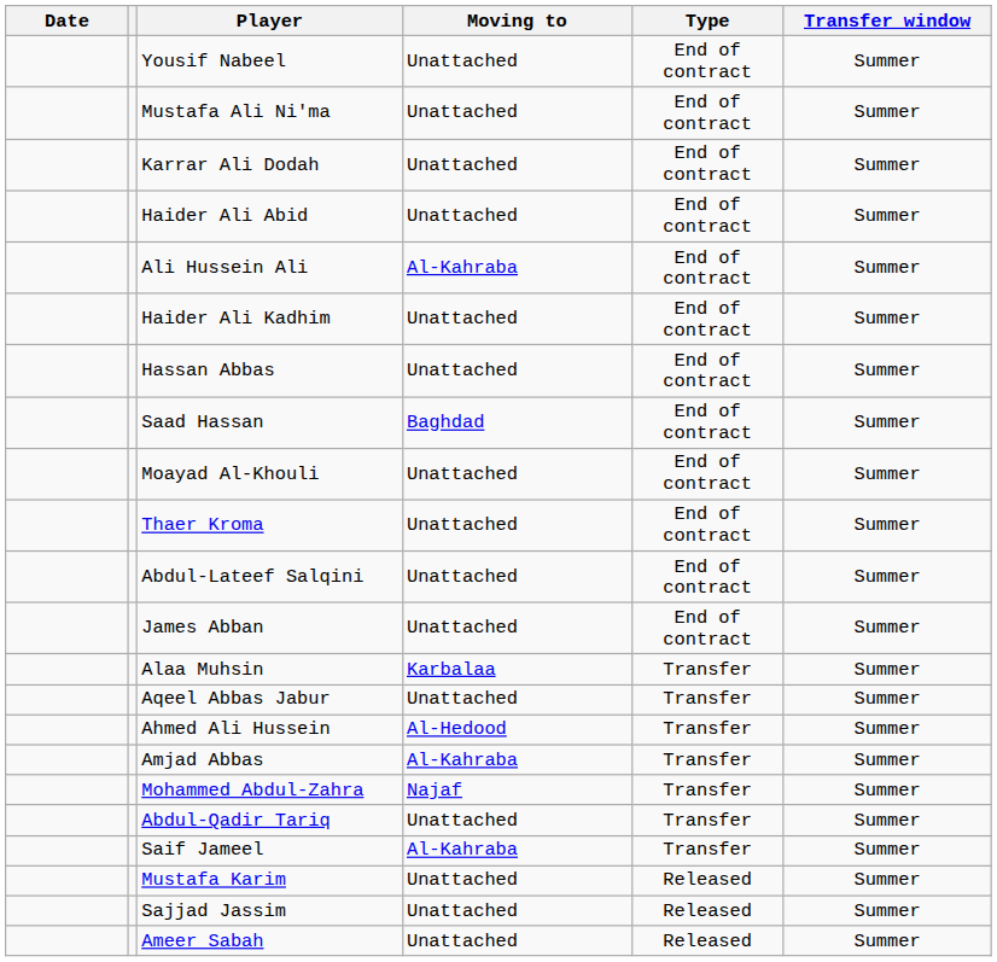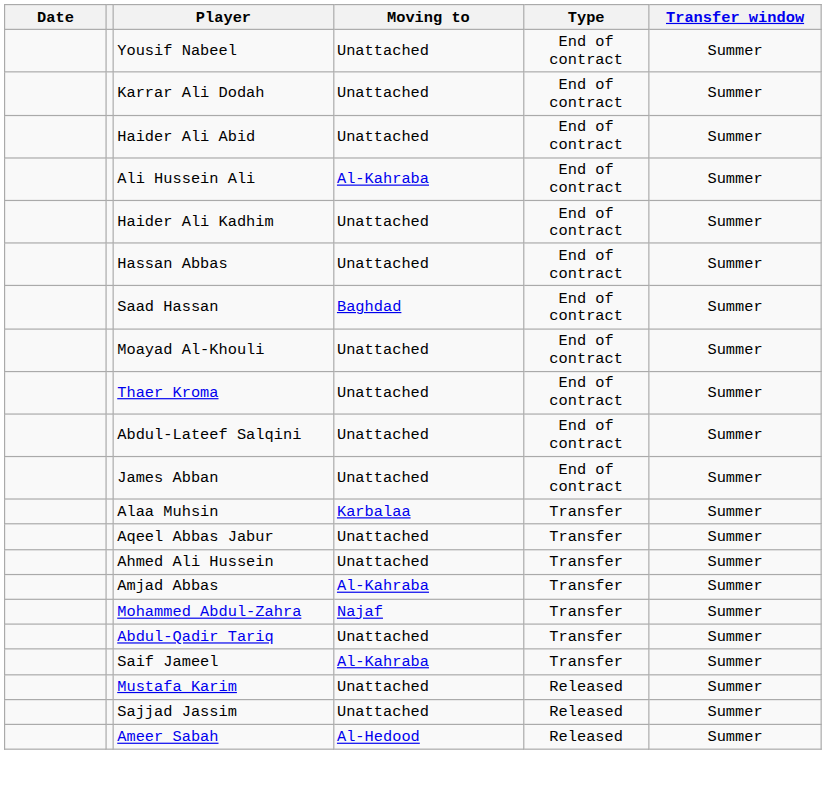 <table class="wikitable sortable">
 <tr>
 <th style="width:80px;">Date</th>
 <th style="width:30pERRTREWERREREPUTOx;"></th>
 <th style="width:180px;">Player</th>
 <th style="width:155px;">Moving to</th>
 <th style="width:100px;">Type</th>
 <th style="width:140px;"><a href='#'>Transfer window</a></th>
 </tr>
 <tr>
 <td></td>
 <td align=center></td>
 <td> Yousif Nabeel</td>
-<td>Unattached</td>
-<td align=center>End of contract</td>
-<td align=center>Summer</td>
-</tr>
-<tr>
-<td></td>
-<td align=center></td>
-<td> Mustafa Ali Ni'ma</td>
 <td>Unattached</td>
 <td align=center>End of contract</td>
 <td align=center>Summer</td>
 </tr>
 <tr>
 <td></td>
 <td align=center></td>
 <td> Karrar Ali Dodah</td>
 <td>Unattached</td>
 <td align=center>End of contract</td>
 <td align=center>Summer</td>
 </tr>
 <tr>
 <td></td>
 <td align=center></td>
 <td> Haider Ali Abid</td>
 <td>Unattached</td>
 <td align=center>End of contract</td>
 <td align=center>Summer</td>
 </tr>
 <tr>
 <td></td>
 <td align=center></td>
 <td> Ali Hussein Ali</td>
 <td> <a href='#'>Al-Kahraba</a></td>
 <td align=center>End of contract</td>
 <td align=center>Summer</td>
 </tr>
 <tr>
 <td></td>
 <td align=center></td>
 <td> Haider Ali Kadhim</td>
 <td>Unattached</td>
 <td align=center>End of contract</td>
 <td align=center>Summer</td>
 </tr>
 <tr>
 <td></td>
 <td align=center></td>
 <td> Hassan Abbas</td>
 <td>Unattached</td>
 <td align=center>End of contract</td>
 <td align=center>Summer</td>
 </tr>
 <tr>
 <td></td>
 <td align=center></td>
 <td> Saad Hassan</td>
 <td> <a href='#'>Baghdad</a></td>
 <td align=center>End of contract</td>
 <td align=center>Summer</td>
 </tr>
 <tr>
 <td></td>
 <td align=center></td>
 <td> Moayad Al-Khouli</td>
 <td>Unattached</td>
 <td align=center>End of contract</td>
 <td align=center>Summer</td>
 </tr>
 <tr>
 <td></td>
 <td align=center></td>
 <td> <a href='#'>Thaer Kroma</a></td>
 <td>Unattached</td>
 <td align=center>End of contract</td>
 <td align=center>Summer</td>
 </tr>
 <tr>
 <td></td>
 <td align=center></td>
 <td> Abdul-Lateef Salqini</td>
 <td>Unattached</td>
 <td align=center>End of contract</td>
 <td align=center>Summer</td>
 </tr>
 <tr>
 <td></td>
 <td align=center></td>
 <td> James Abban</td>
 <td>Unattached</td>
 <td align=center>End of contract</td>
 <td align=center>Summer</td>
 </tr>
 <tr>
 <td></td>
 <td align=center></td>
 <td> Alaa Muhsin</td>
 <td> <a href='#'>Karbalaa</a></td>
 <td align=center>Transfer</td>
 <td align=center>Summer</td>
 </tr>
 <tr>
 <td></td>
 <td align=center></td>
 <td> Aqeel Abbas Jabur</td>
 <td>Unattached</td>
 <td align=center>Transfer</td>
 <td align=center>Summer</td>
 </tr>
 <tr>
 <td></td>
 <td align=center></td>
 <td> Ahmed Ali Hussein</td>
-<td> <a href='#'>Al-Hedood</a></td>
+<td>Unattached</td>
 <td align=center>Transfer</td>
 <td align=center>Summer</td>
 </tr>
 <tr>
 <td></td>
 <td align=center></td>
 <td> Amjad Abbas</td>
 <td> <a href='#'>Al-Kahraba</a></td>
 <td align=center>Transfer</td>
 <td align=center>Summer</td>
 </tr>
 <tr>
 <td></td>
 <td align=center></td>
 <td> <a href='#'>Mohammed Abdul-Zahra</a></td>
 <td> <a href='#'>Najaf</a></td>
 <td align=center>Transfer</td>
 <td align=center>Summer</td>
 </tr>
 <tr>
 <td></td>
 <td align=center></td>
 <td> <a href='#'>Abdul-Qadir Tariq</a></td>
 <td>Unattached</td>
 <td align=center>Transfer</td>
 <td align=center>Summer</td>
 </tr>
 <tr>
 <td></td>
 <td align=center></td>
 <td> Saif Jameel</td>
 <td> <a href='#'>Al-Kahraba</a></td>
 <td align=center>Transfer</td>
 <td align=center>Summer</td>
 </tr>
 <tr>
 <td></td>
 <td align=center></td>
 <td> <a href='#'>Mustafa Karim</a></td>
 <td>Unattached</td>
 <td align=center>Released</td>
 <td align=center>Summer</td>
 </tr>
 <tr>
 <td></td>
 <td align=center></td>
 <td> Sajjad Jassim</td>
 <td>Unattached</td>
 <td align=center>Released</td>
 <td align=center>Summer</td>
 </tr>
 <tr>
 <td></td>
 <td align=center></td>
 <td> <a href='#'>Ameer Sabah</a></td>
-<td>Unattached</td>
+<td> <a href='#'>Al-Hedood</a></td>
 <td align=center>Released</td>
 <td align=center>Summer</td>
 </tr>
 </table>
